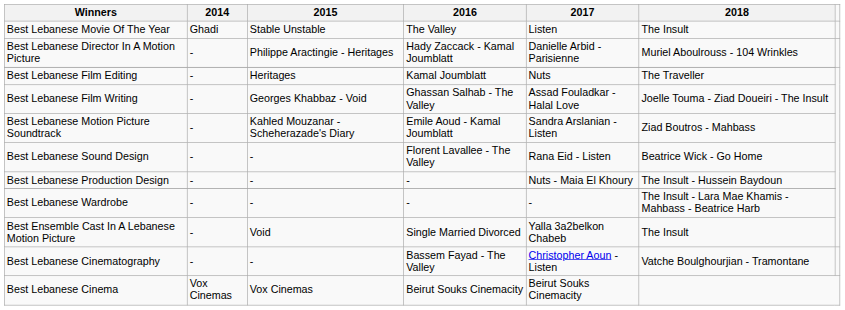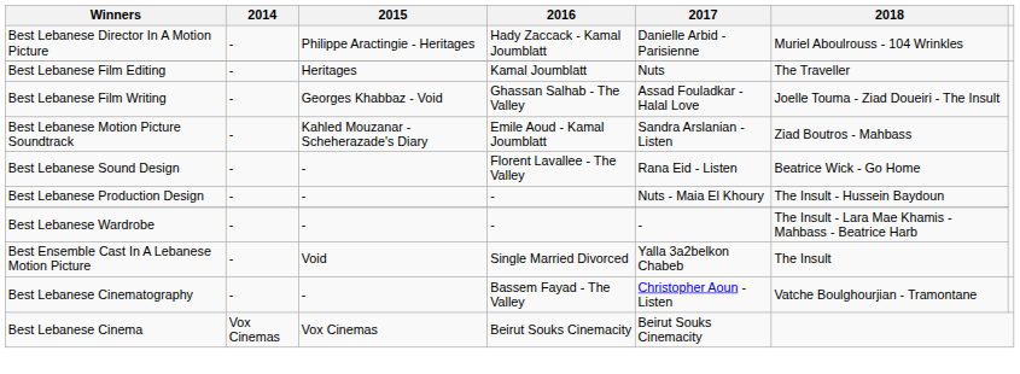 <table class="wikitable">
 <tr>
 <th>Winners</th>
 <th>2014</th>
 <th>2015</th>
 <th>2016</th>
 <th>2017</th>
 <th>2018</th>
-</tr>
-<tr>
-<td>Best Lebanese Movie Of The Year</td>
-<td>Ghadi</td>
-<td>Stable Unstable</td>
-<td>The Valley</td>
-<td>Listen</td>
-<td>The Insult</td>
-<td></td>
 </tr>
 <tr>
 <td>Best Lebanese Director In A Motion Picture</td>
 <td>-</td>
 <td>Philippe Aractingie - Heritages</td>
 <td>Hady Zaccack - Kamal Joumblatt</td>
 <td>Danielle Arbid - Parisienne</td>
 <td>Muriel Aboulrouss - 104 Wrinkles</td>
 <td></td>
 </tr>
 <tr>
 </tr>
 <tr>
 <td>Best Lebanese Film Editing</td>
 <td>-</td>
 <td>Heritages</td>
 <td>Kamal Joumblatt</td>
 <td>Nuts</td>
 <td>The Traveller</td>
 </tr>
 <tr>
 <td>Best Lebanese Film Writing</td>
 <td>-</td>
 <td>Georges Khabbaz - Void</td>
 <td>Ghassan Salhab - The Valley</td>
 <td>Assad Fouladkar - Halal Love</td>
 <td>Joelle Touma - Ziad Doueiri - The Insult</td>
 </tr>
 <tr>
 <td>Best Lebanese Motion Picture Soundtrack</td>
 <td>-</td>
 <td>Kahled Mouzanar - Scheherazade's Diary</td>
 <td>Emile Aoud - Kamal Joumblatt</td>
 <td>Sandra Arslanian - Listen</td>
 <td>Ziad Boutros - Mahbass</td>
 </tr>
 <tr>
 <td>Best Lebanese Sound Design</td>
 <td>-</td>
 <td>-</td>
 <td>Florent Lavallee - The Valley</td>
 <td>Rana Eid - Listen</td>
 <td>Beatrice Wick - Go Home</td>
 </tr>
 <tr>
 <td>Best Lebanese Production Design</td>
 <td>-</td>
 <td>-</td>
 <td>-</td>
 <td>Nuts - Maia El Khoury</td>
 <td>The Insult - Hussein Baydoun</td>
 </tr>
 <tr>
 </tr>
 <tr>
 <td>Best Lebanese Wardrobe</td>
 <td>-</td>
 <td>-</td>
 <td>-</td>
 <td>-</td>
 <td>The Insult - Lara Mae Khamis - Mahbass - Beatrice Harb</td>
 </tr>
 <tr>
 <td>Best Ensemble Cast In A Lebanese Motion Picture</td>
 <td>-</td>
 <td>Void</td>
 <td>Single Married Divorced</td>
 <td>Yalla 3a2belkon Chabeb</td>
 <td>The Insult</td>
 </tr>
 <tr>
 <td>Best Lebanese Cinematography</td>
 <td>-</td>
 <td>-</td>
 <td>Bassem Fayad  - The Valley</td>
 <td><a href='#'>Christopher Aoun</a> - Listen</td>
 <td>Vatche Boulghourjian - Tramontane</td>
 <td></td>
 </tr>
 <tr>
 <td>Best Lebanese Cinema</td>
 <td>Vox Cinemas</td>
 <td>Vox Cinemas</td>
 <td>Beirut Souks Cinemacity</td>
 <td>Beirut Souks Cinemacity</td>
 </tr>
 </table>
